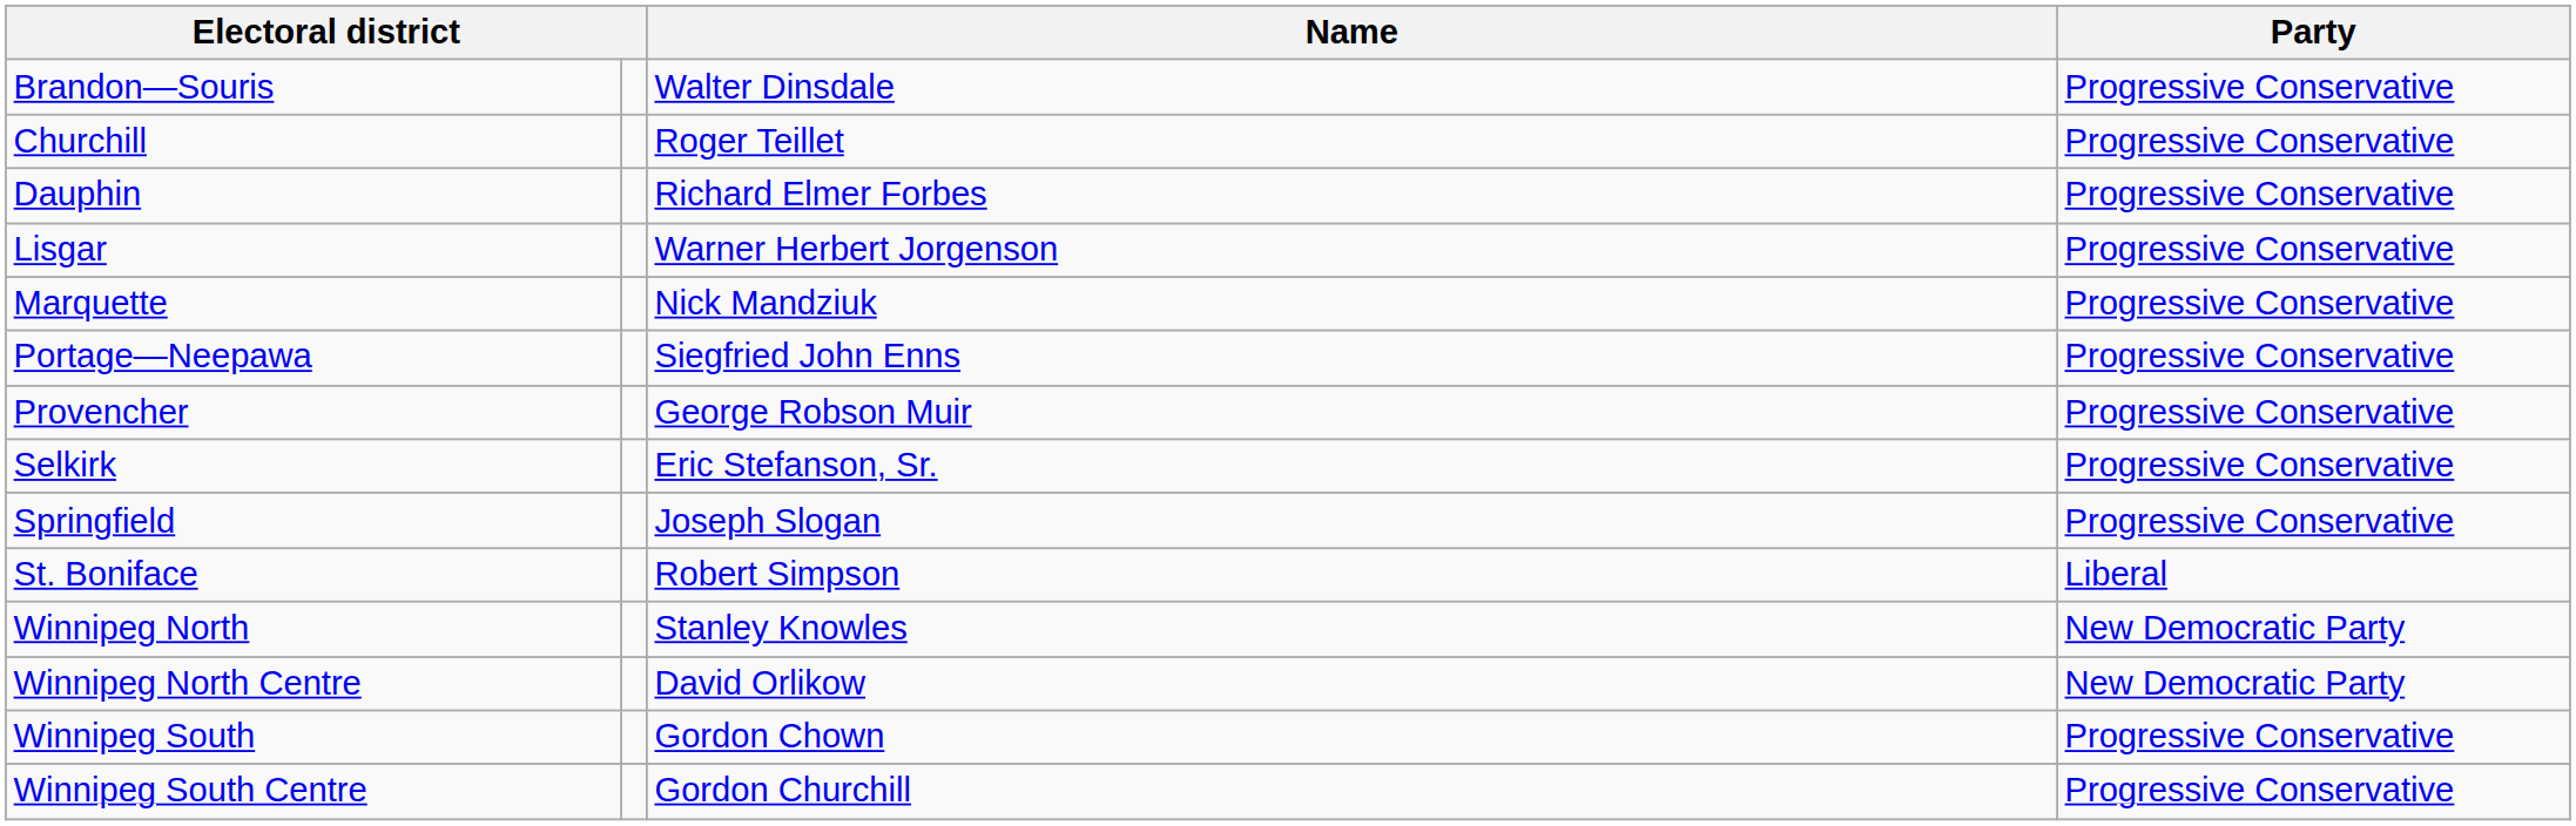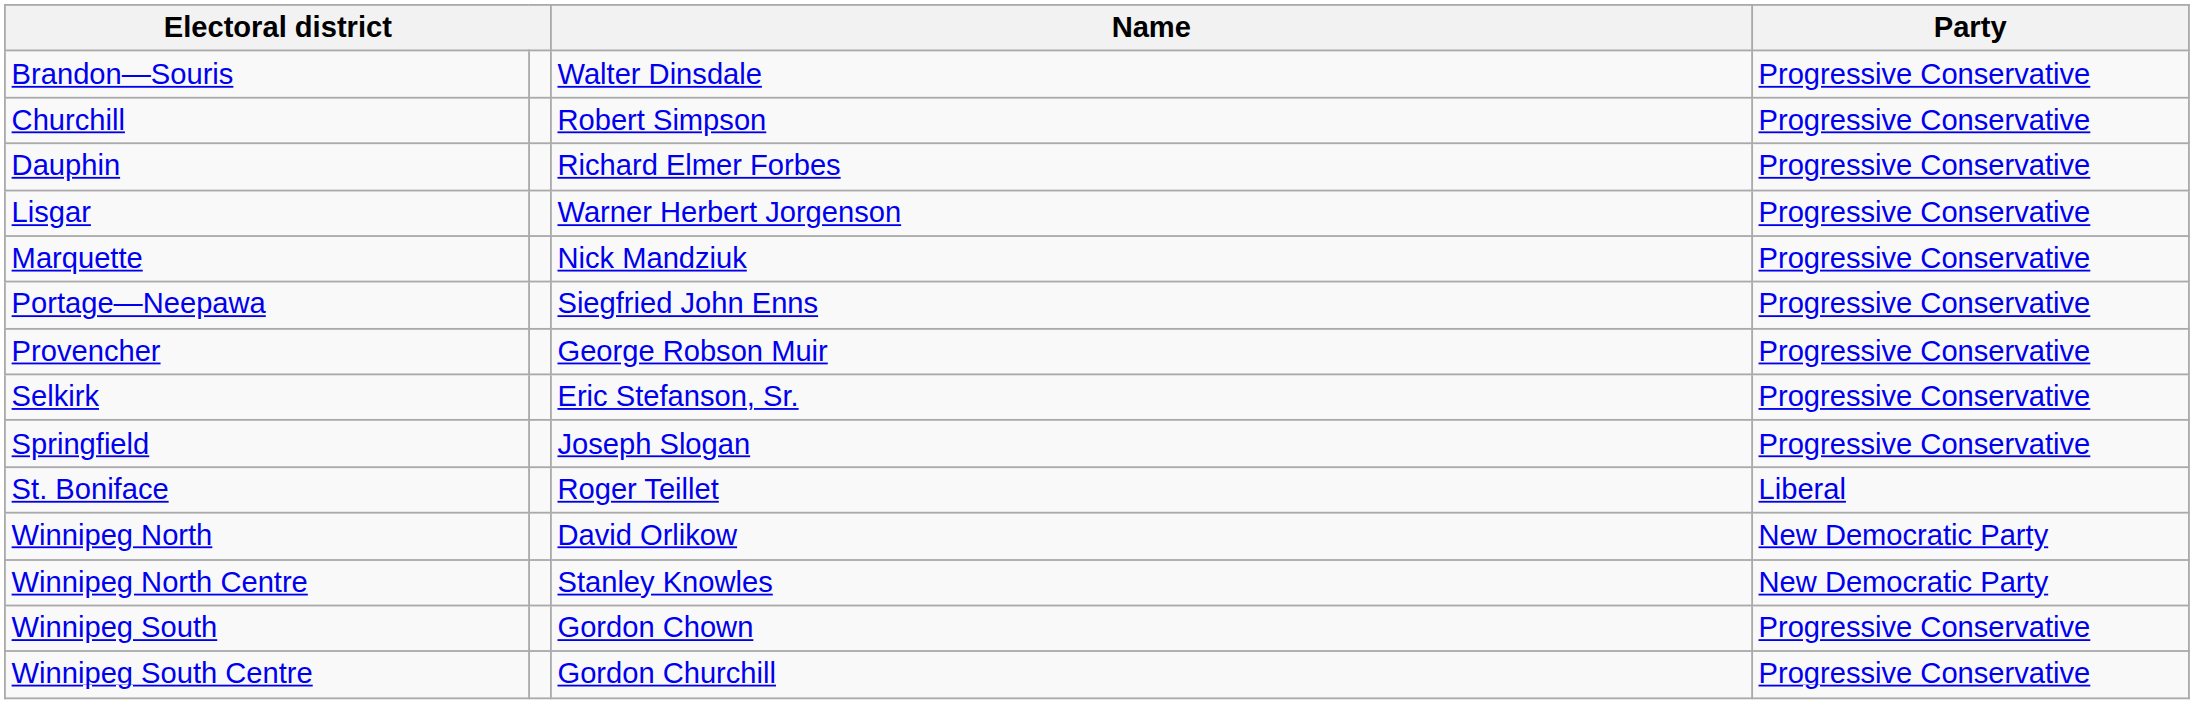 <table class="wikitable" width=95%>
 <tr>
 <th colspan=2 width=25%>Electoral district</th>
 <th>Name</th>
 <th width=20%>Party</th>
 </tr>
 <tr>
 <td width=24%><a href='#'>Brandon—Souris</a></td>
 <td></td>
 <td><a href='#'>Walter Dinsdale</a></td>
 <td><a href='#'>Progressive Conservative</a></td>
 </tr>
 <tr>
 <td><a href='#'>Churchill</a></td>
 <td></td>
-<td><a href='#'>Roger Teillet</a></td>
+<td><a href='#'>Robert Simpson</a></td>
 <td><a href='#'>Progressive Conservative</a></td>
 </tr>
 <tr>
 <td><a href='#'>Dauphin</a></td>
 <td></td>
 <td><a href='#'>Richard Elmer Forbes</a></td>
 <td><a href='#'>Progressive Conservative</a></td>
 </tr>
 <tr>
 <td><a href='#'>Lisgar</a></td>
 <td></td>
 <td><a href='#'>Warner Herbert Jorgenson</a></td>
 <td><a href='#'>Progressive Conservative</a></td>
 </tr>
 <tr>
 <td><a href='#'>Marquette</a></td>
 <td></td>
 <td><a href='#'>Nick Mandziuk</a></td>
 <td><a href='#'>Progressive Conservative</a></td>
 </tr>
 <tr>
 <td><a href='#'>Portage—Neepawa</a></td>
 <td></td>
 <td><a href='#'>Siegfried John Enns</a></td>
 <td><a href='#'>Progressive Conservative</a></td>
 </tr>
 <tr>
 <td><a href='#'>Provencher</a></td>
 <td></td>
 <td><a href='#'>George Robson Muir</a></td>
 <td><a href='#'>Progressive Conservative</a></td>
 </tr>
 <tr>
 <td><a href='#'>Selkirk</a></td>
 <td></td>
 <td><a href='#'>Eric Stefanson, Sr.</a></td>
 <td><a href='#'>Progressive Conservative</a></td>
 </tr>
 <tr>
 <td><a href='#'>Springfield</a></td>
 <td></td>
 <td><a href='#'>Joseph Slogan</a></td>
 <td><a href='#'>Progressive Conservative</a></td>
 </tr>
 <tr>
 <td><a href='#'>St. Boniface</a></td>
 <td></td>
-<td><a href='#'>Robert Simpson</a></td>
+<td><a href='#'>Roger Teillet</a></td>
 <td><a href='#'>Liberal</a></td>
 </tr>
 <tr>
 <td><a href='#'>Winnipeg North</a></td>
 <td></td>
-<td><a href='#'>Stanley Knowles</a></td>
+<td><a href='#'>David Orlikow</a></td>
 <td><a href='#'>New Democratic Party</a></td>
 </tr>
 <tr>
 <td><a href='#'>Winnipeg North Centre</a></td>
 <td></td>
-<td><a href='#'>David Orlikow</a></td>
+<td><a href='#'>Stanley Knowles</a></td>
 <td><a href='#'>New Democratic Party</a></td>
 </tr>
 <tr>
 <td><a href='#'>Winnipeg South</a></td>
 <td></td>
 <td><a href='#'>Gordon Chown</a></td>
 <td><a href='#'>Progressive Conservative</a></td>
 </tr>
 <tr>
 <td><a href='#'>Winnipeg South Centre</a></td>
 <td></td>
 <td><a href='#'>Gordon Churchill</a></td>
 <td><a href='#'>Progressive Conservative</a></td>
 </tr>
 </table>
